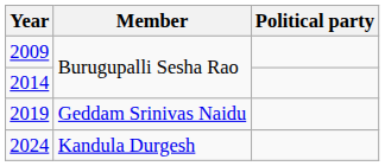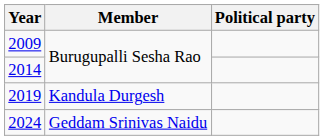 <table class="wikitable sortable">
 <tr>
 <th>Year</th>
 <th>Member</th>
 <th colspan="2">Political party</th>
 </tr>
 <tr>
 <td><a href='#'>2009</a></td>
 <td rowspan=2>Burugupalli Sesha Rao</td>
 <td></td>
 </tr>
 <tr>
 <td><a href='#'>2014</a></td>
 </tr>
 <tr>
 <td><a href='#'>2019</a></td>
-<td><a href='#'>Geddam Srinivas Naidu</a></td>
+<td><a href='#'>Kandula Durgesh</a></td>
 <td></td>
 </tr>
 <tr>
 <td><a href='#'>2024</a></td>
-<td><a href='#'>Kandula Durgesh</a></td>
+<td><a href='#'>Geddam Srinivas Naidu</a></td>
 <td></td>
 </tr>
 </table>
